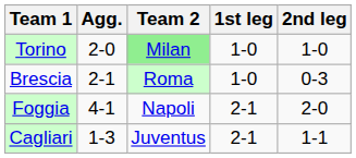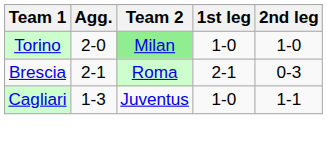 <table class="wikitable" style="text-align: center">
 <tr>
 <th>Team 1</th>
 <th>Agg.</th>
 <th>Team 2</th>
 <th>1st leg</th>
 <th>2nd leg</th>
 </tr>
 <tr>
 <td bgcolor="ccffcc"><a href='#'>Torino</a></td>
 <td>2-0</td>
 <td style="background: lightgreen;"><a href='#'>Milan</a></td>
 <td>1-0</td>
 <td>1-0</td>
 </tr>
 <tr>
 <td><a href='#'>Brescia</a></td>
 <td>2-1</td>
 <td bgcolor="ccffcc"><a href='#'>Roma</a></td>
-<td>1-0</td>
+<td>2-1</td>
 <td>0-3</td>
-</tr>
-<tr>
-<td bgcolor="ccffcc"><a href='#'>Foggia</a></td>
-<td>4-1</td>
-<td><a href='#'>Napoli</a></td>
-<td>2-1</td>
-<td>2-0</td>
 </tr>
 <tr>
 <td bgcolor="ccffcc"><a href='#'>Cagliari</a></td>
 <td>1-3</td>
 <td><a href='#'>Juventus</a></td>
-<td>2-1</td>
+<td>1-0</td>
 <td>1-1</td>
 </tr>
 </table>
